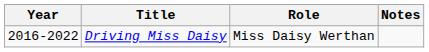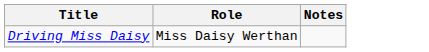 <table class="wikitable sortable">
 <tr>
-<th>Year</th>
 <th>Title</th>
 <th>Role</th>
 <th class="unsortable">Notes</th>
 </tr>
 <tr>
-<td>2016-2022</td>
 <td><em><a href='#'>Driving Miss Daisy</a></em></td>
 <td>Miss Daisy Werthan</td>
 <td></td>
 </tr>
 </table>
